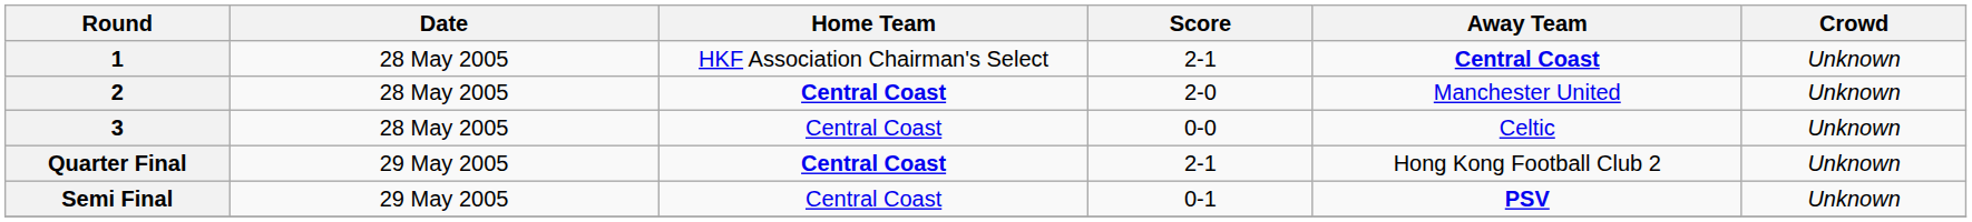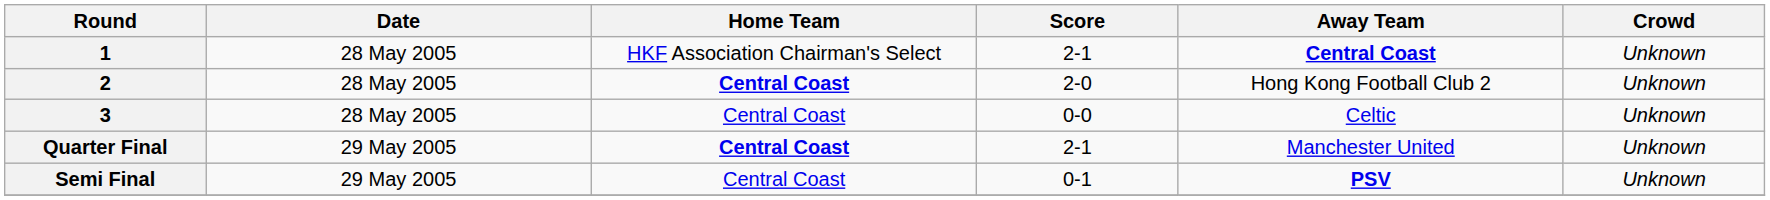 <table class="wikitable" style="font-size:90%;width:80%; text-align:center;">
 <tr>
 <th width=75>Round</th>
 <th width=150>Date</th>
 <th width=150>Home Team</th>
 <th width=75>Score</th>
 <th width=150>Away Team</th>
 <th width=75>Crowd</th>
 </tr>
 <tr>
 <th>1</th>
 <td>28 May 2005</td>
 <td><a href='#'>HKF</a> Association Chairman's Select</td>
 <td>2-1</td>
 <td><strong><a href='#'>Central Coast</a> </strong></td>
 <td><em>Unknown</em></td>
 </tr>
 <tr>
 <th>2</th>
 <td>28 May 2005</td>
 <td><strong><a href='#'>Central Coast</a></strong></td>
 <td>2-0</td>
-<td><a href='#'>Manchester United</a></td>
+<td>Hong Kong Football Club 2</td>
 <td><em>Unknown</em></td>
 </tr>
 <tr>
 <th>3</th>
 <td>28 May 2005</td>
 <td><a href='#'>Central Coast</a></td>
 <td>0-0</td>
 <td><a href='#'>Celtic</a></td>
 <td><em>Unknown</em></td>
 </tr>
 <tr>
 <th>Quarter Final</th>
 <td>29 May 2005</td>
 <td><strong><a href='#'>Central Coast</a></strong></td>
 <td>2-1</td>
-<td>Hong Kong Football Club 2</td>
+<td><a href='#'>Manchester United</a></td>
 <td><em>Unknown</em></td>
 </tr>
 <tr>
 <th>Semi Final</th>
 <td>29 May 2005</td>
 <td><a href='#'>Central Coast</a></td>
 <td>0-1</td>
 <td><strong><a href='#'>PSV</a></strong></td>
 <td><em>Unknown</em></td>
 </tr>
 <tr>
 </tr>
 </table>
